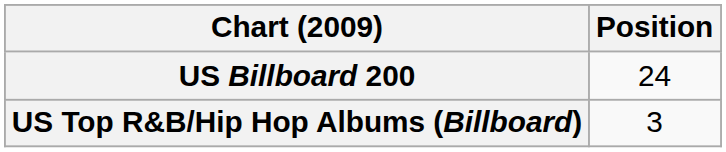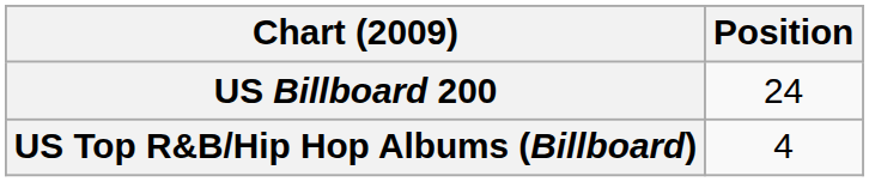 <table class="wikitable plainrowheaders sortable" style="text-align:center;">
 <tr>
 <th scope="col">Chart (2009)</th>
 <th scope="col">Position</th>
 </tr>
 <tr>
 <th scope="row">US <em>Billboard</em> 200</th>
 <td style="text-align:center;">24</td>
 </tr>
 <tr>
 <th scope="row">US Top R&B/Hip Hop Albums (<em>Billboard</em>)</th>
-<td style="text-align:center;">3</td>
+<td style="text-align:center;">4</td>
 </tr>
 </table>
